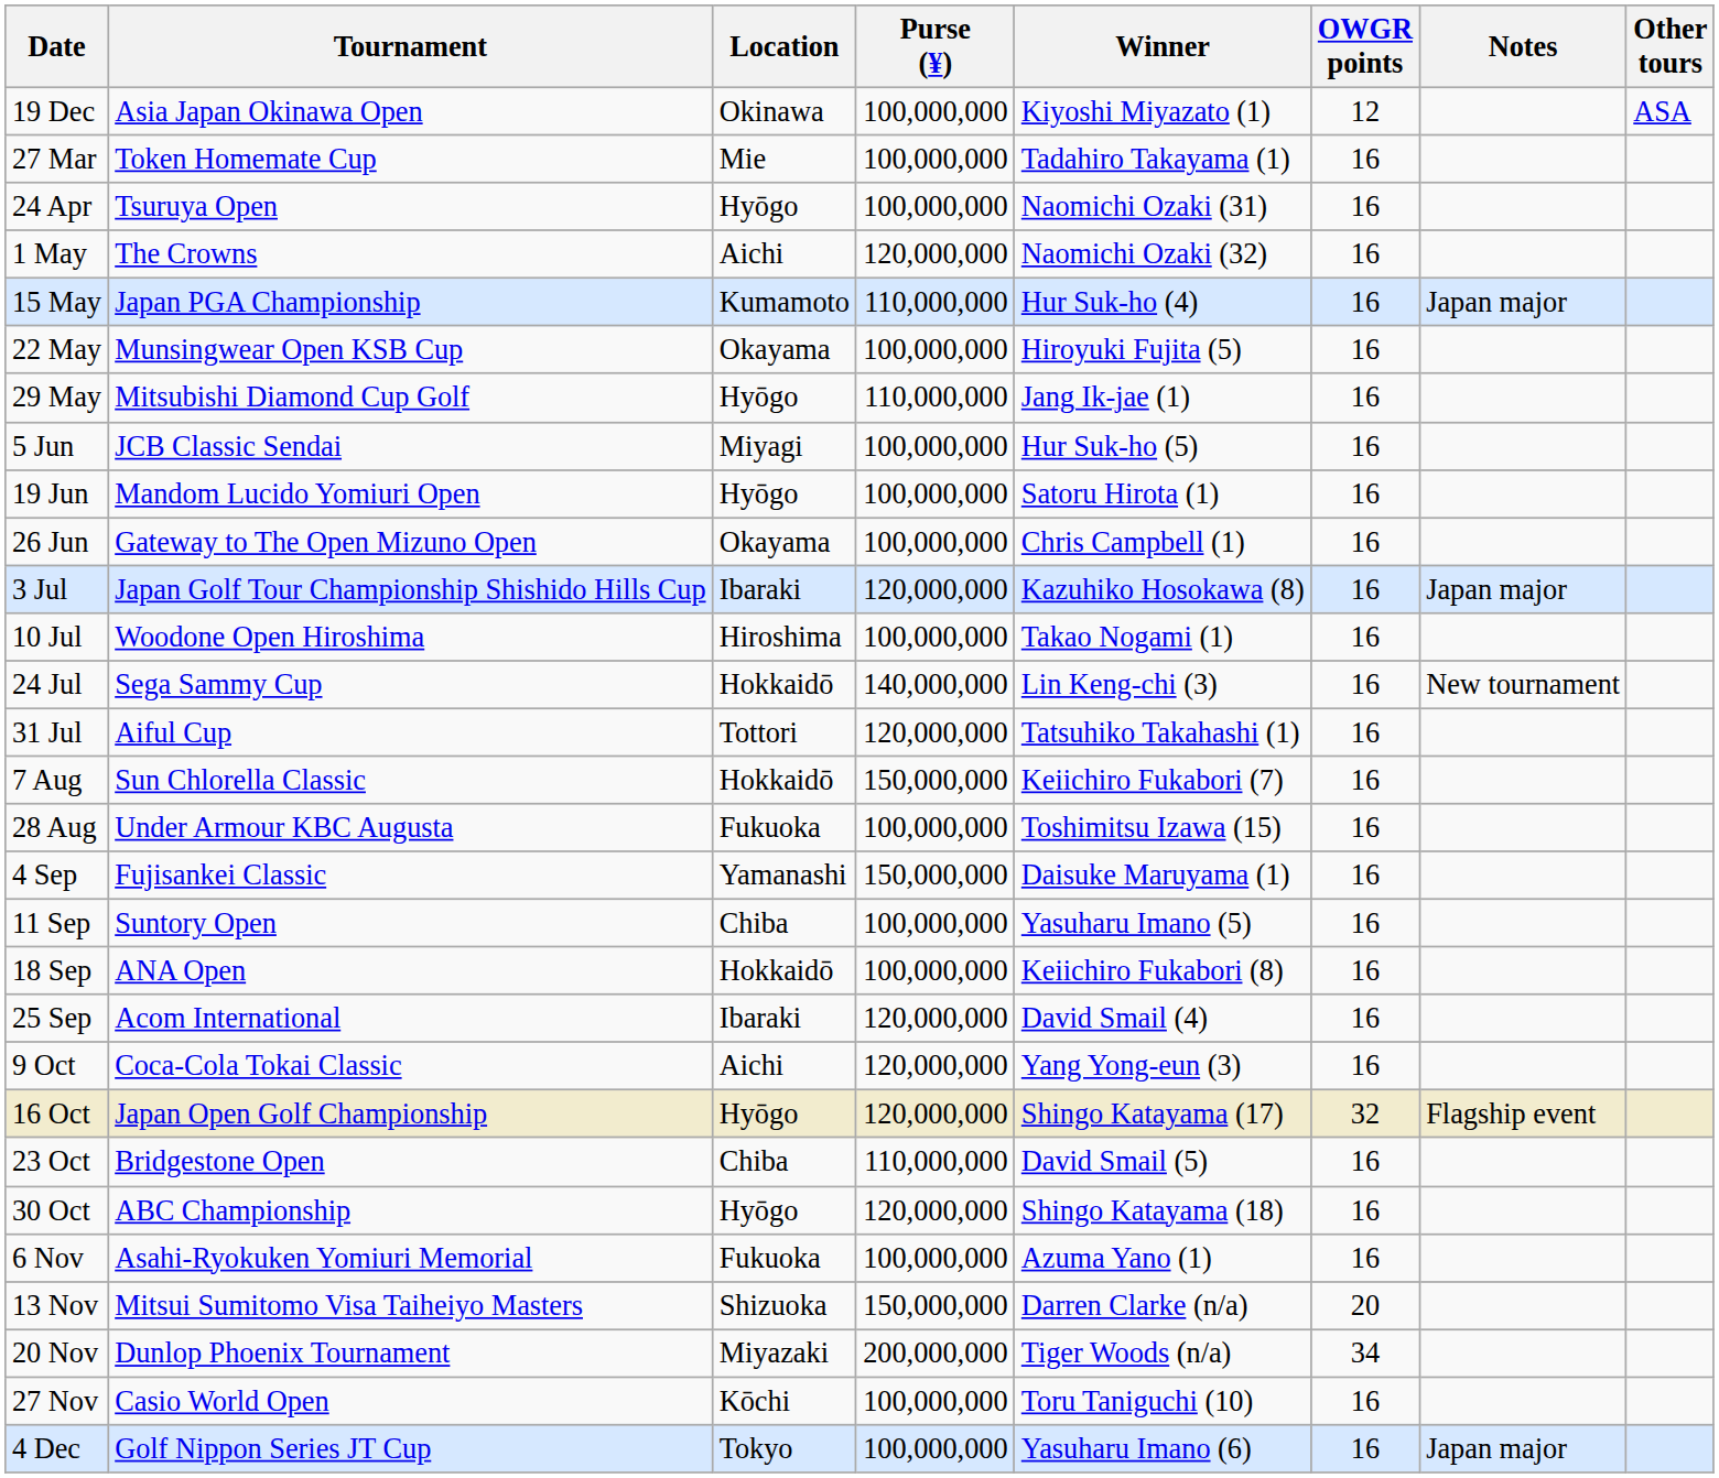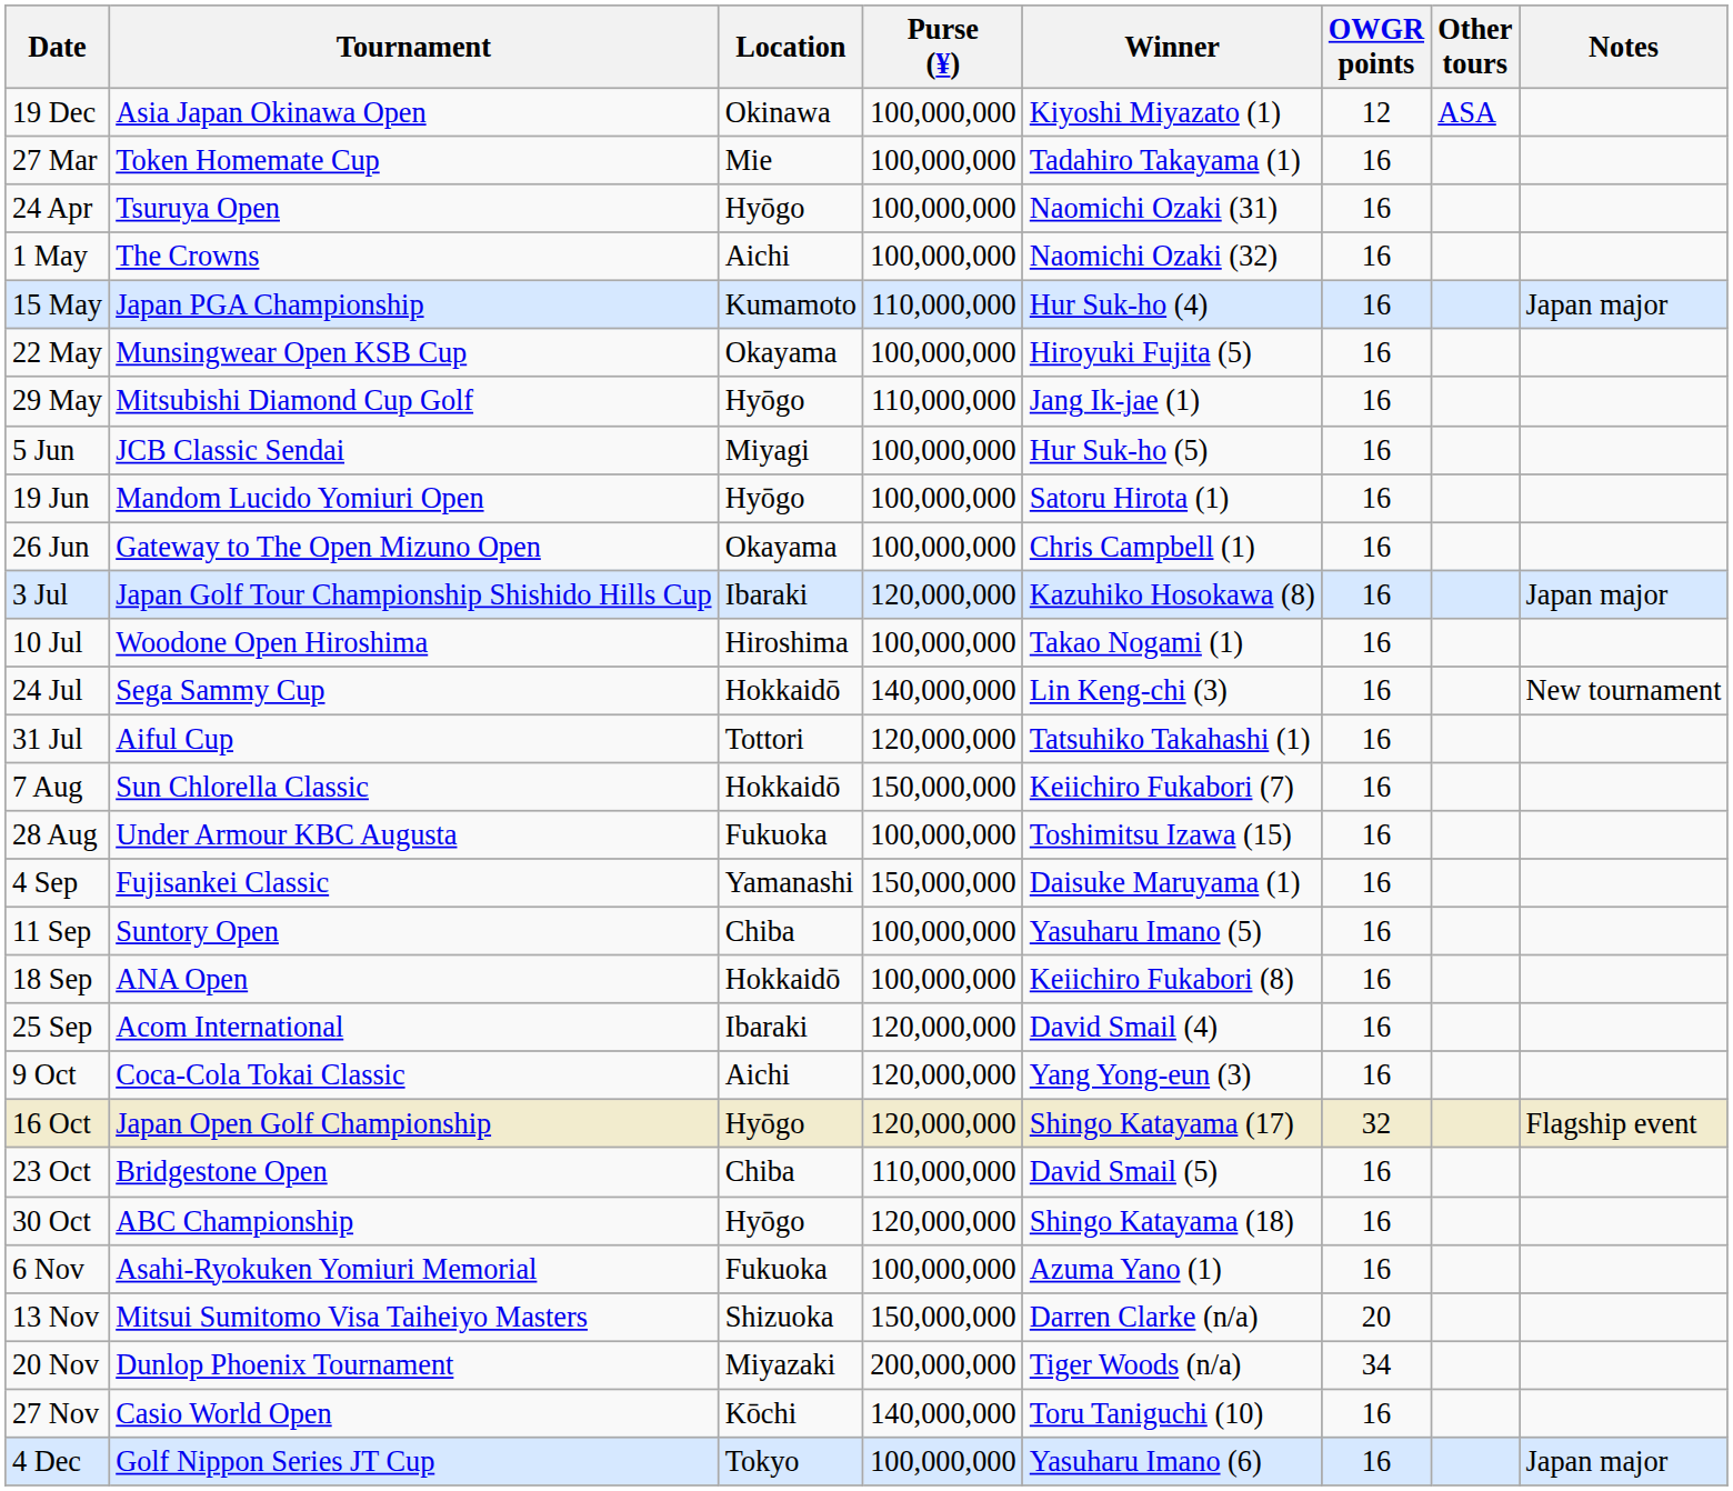 <table class="wikitable" style="font-size:95%">
 <tr>
 <th>Date</th>
 <th>Tournament</th>
 <th>Location</th>
 <th>Purse<br>(<a href='#'>¥</a>)</th>
 <th>Winner</th>
 <th><a href='#'>OWGR</a><br>points</th>
+<th>Other<br>tours</th>
 <th>Notes</th>
-<th>Other<br>tours</th>
 </tr>
 <tr>
 <td>19 Dec</td>
 <td><a href='#'>Asia Japan Okinawa Open</a></td>
 <td>Okinawa</td>
 <td align=right>100,000,000</td>
 <td> <a href='#'>Kiyoshi Miyazato</a> (1)</td>
 <td align=center>12</td>
+<td><a href='#'>ASA</a></td>
 <td></td>
-<td><a href='#'>ASA</a></td>
 </tr>
 <tr>
 <td>27 Mar</td>
 <td><a href='#'>Token Homemate Cup</a></td>
 <td>Mie</td>
 <td align=right>100,000,000</td>
 <td> <a href='#'>Tadahiro Takayama</a> (1)</td>
 <td align=center>16</td>
 <td></td>
 <td></td>
 </tr>
 <tr>
 <td>24 Apr</td>
 <td><a href='#'>Tsuruya Open</a></td>
 <td>Hyōgo</td>
 <td align=right>100,000,000</td>
 <td> <a href='#'>Naomichi Ozaki</a> (31)</td>
 <td align=center>16</td>
 <td></td>
 <td></td>
 </tr>
 <tr>
 <td>1 May</td>
 <td><a href='#'>The Crowns</a></td>
 <td>Aichi</td>
-<td align=right>120,000,000</td>
+<td align=right>100,000,000</td>
 <td> <a href='#'>Naomichi Ozaki</a> (32)</td>
 <td align=center>16</td>
 <td></td>
 <td></td>
 </tr>
 <tr style="background:#D6E8FF;">
 <td>15 May</td>
 <td><a href='#'>Japan PGA Championship</a></td>
 <td>Kumamoto</td>
 <td align=right>110,000,000</td>
 <td> <a href='#'>Hur Suk-ho</a> (4)</td>
 <td align=center>16</td>
+<td></td>
 <td>Japan major</td>
-<td></td>
 </tr>
 <tr>
 <td>22 May</td>
 <td><a href='#'>Munsingwear Open KSB Cup</a></td>
 <td>Okayama</td>
 <td align=right>100,000,000</td>
 <td> <a href='#'>Hiroyuki Fujita</a> (5)</td>
 <td align=center>16</td>
 <td></td>
 <td></td>
 </tr>
 <tr>
 <td>29 May</td>
 <td><a href='#'>Mitsubishi Diamond Cup Golf</a></td>
 <td>Hyōgo</td>
 <td align=right>110,000,000</td>
 <td> <a href='#'>Jang Ik-jae</a> (1)</td>
 <td align=center>16</td>
 <td></td>
 <td></td>
 </tr>
 <tr>
 <td>5 Jun</td>
 <td><a href='#'>JCB Classic Sendai</a></td>
 <td>Miyagi</td>
 <td align=right>100,000,000</td>
 <td> <a href='#'>Hur Suk-ho</a> (5)</td>
 <td align=center>16</td>
 <td></td>
 <td></td>
 </tr>
 <tr>
 <td>19 Jun</td>
 <td><a href='#'>Mandom Lucido Yomiuri Open</a></td>
 <td>Hyōgo</td>
 <td align=right>100,000,000</td>
 <td> <a href='#'>Satoru Hirota</a> (1)</td>
 <td align=center>16</td>
 <td></td>
 <td></td>
 </tr>
 <tr>
 <td>26 Jun</td>
 <td><a href='#'>Gateway to The Open Mizuno Open</a></td>
 <td>Okayama</td>
 <td align=right>100,000,000</td>
 <td> <a href='#'>Chris Campbell</a> (1)</td>
 <td align=center>16</td>
 <td></td>
 <td></td>
 </tr>
 <tr style="background:#D6E8FF;">
 <td>3 Jul</td>
 <td><a href='#'>Japan Golf Tour Championship Shishido Hills Cup</a></td>
 <td>Ibaraki</td>
 <td align=right>120,000,000</td>
 <td> <a href='#'>Kazuhiko Hosokawa</a> (8)</td>
 <td align=center>16</td>
+<td></td>
 <td>Japan major</td>
-<td></td>
 </tr>
 <tr>
 <td>10 Jul</td>
 <td><a href='#'>Woodone Open Hiroshima</a></td>
 <td>Hiroshima</td>
 <td align=right>100,000,000</td>
 <td> <a href='#'>Takao Nogami</a> (1)</td>
 <td align=center>16</td>
 <td></td>
 <td></td>
 </tr>
 <tr>
 <td>24 Jul</td>
 <td><a href='#'>Sega Sammy Cup</a></td>
 <td>Hokkaidō</td>
 <td align=right>140,000,000</td>
 <td> <a href='#'>Lin Keng-chi</a> (3)</td>
 <td align=center>16</td>
+<td></td>
 <td>New tournament</td>
-<td></td>
 </tr>
 <tr>
 <td>31 Jul</td>
 <td><a href='#'>Aiful Cup</a></td>
 <td>Tottori</td>
 <td align=right>120,000,000</td>
 <td> <a href='#'>Tatsuhiko Takahashi</a> (1)</td>
 <td align=center>16</td>
 <td></td>
 <td></td>
 </tr>
 <tr>
 <td>7 Aug</td>
 <td><a href='#'>Sun Chlorella Classic</a></td>
 <td>Hokkaidō</td>
 <td align=right>150,000,000</td>
 <td> <a href='#'>Keiichiro Fukabori</a> (7)</td>
 <td align=center>16</td>
 <td></td>
 <td></td>
 </tr>
 <tr>
 <td>28 Aug</td>
 <td><a href='#'>Under Armour KBC Augusta</a></td>
 <td>Fukuoka</td>
 <td align=right>100,000,000</td>
 <td> <a href='#'>Toshimitsu Izawa</a> (15)</td>
 <td align=center>16</td>
 <td></td>
 <td></td>
 </tr>
 <tr>
 <td>4 Sep</td>
 <td><a href='#'>Fujisankei Classic</a></td>
 <td>Yamanashi</td>
 <td align=right>150,000,000</td>
 <td> <a href='#'>Daisuke Maruyama</a> (1)</td>
 <td align=center>16</td>
 <td></td>
 <td></td>
 </tr>
 <tr>
 <td>11 Sep</td>
 <td><a href='#'>Suntory Open</a></td>
 <td>Chiba</td>
 <td align=right>100,000,000</td>
 <td> <a href='#'>Yasuharu Imano</a> (5)</td>
 <td align=center>16</td>
 <td></td>
 <td></td>
 </tr>
 <tr>
 <td>18 Sep</td>
 <td><a href='#'>ANA Open</a></td>
 <td>Hokkaidō</td>
 <td align=right>100,000,000</td>
 <td> <a href='#'>Keiichiro Fukabori</a> (8)</td>
 <td align=center>16</td>
 <td></td>
 <td></td>
 </tr>
 <tr>
 <td>25 Sep</td>
 <td><a href='#'>Acom International</a></td>
 <td>Ibaraki</td>
 <td align=right>120,000,000</td>
 <td> <a href='#'>David Smail</a> (4)</td>
 <td align=center>16</td>
 <td></td>
 <td></td>
 </tr>
 <tr>
 <td>9 Oct</td>
 <td><a href='#'>Coca-Cola Tokai Classic</a></td>
 <td>Aichi</td>
 <td align=right>120,000,000</td>
 <td> <a href='#'>Yang Yong-eun</a> (3)</td>
 <td align=center>16</td>
 <td></td>
 <td></td>
 </tr>
 <tr style="background:#f2ecce;">
 <td>16 Oct</td>
 <td><a href='#'>Japan Open Golf Championship</a></td>
 <td>Hyōgo</td>
 <td align=right>120,000,000</td>
 <td> <a href='#'>Shingo Katayama</a> (17)</td>
 <td align=center>32</td>
+<td></td>
 <td>Flagship event</td>
-<td></td>
 </tr>
 <tr>
 <td>23 Oct</td>
 <td><a href='#'>Bridgestone Open</a></td>
 <td>Chiba</td>
 <td align=right>110,000,000</td>
 <td> <a href='#'>David Smail</a> (5)</td>
 <td align=center>16</td>
 <td></td>
 <td></td>
 </tr>
 <tr>
 <td>30 Oct</td>
 <td><a href='#'>ABC Championship</a></td>
 <td>Hyōgo</td>
 <td align=right>120,000,000</td>
 <td> <a href='#'>Shingo Katayama</a> (18)</td>
 <td align=center>16</td>
 <td></td>
 <td></td>
 </tr>
 <tr>
 <td>6 Nov</td>
 <td><a href='#'>Asahi-Ryokuken Yomiuri Memorial</a></td>
 <td>Fukuoka</td>
 <td align=right>100,000,000</td>
 <td> <a href='#'>Azuma Yano</a> (1)</td>
 <td align=center>16</td>
 <td></td>
 <td></td>
 </tr>
 <tr>
 <td>13 Nov</td>
 <td><a href='#'>Mitsui Sumitomo Visa Taiheiyo Masters</a></td>
 <td>Shizuoka</td>
 <td align=right>150,000,000</td>
 <td> <a href='#'>Darren Clarke</a> (n/a)</td>
 <td align=center>20</td>
 <td></td>
 <td></td>
 </tr>
 <tr>
 <td>20 Nov</td>
 <td><a href='#'>Dunlop Phoenix Tournament</a></td>
 <td>Miyazaki</td>
 <td align=right>200,000,000</td>
 <td> <a href='#'>Tiger Woods</a> (n/a)</td>
 <td align=center>34</td>
 <td></td>
 <td></td>
 </tr>
 <tr>
 <td>27 Nov</td>
 <td><a href='#'>Casio World Open</a></td>
 <td>Kōchi</td>
-<td align=right>100,000,000</td>
+<td align=right>140,000,000</td>
 <td> <a href='#'>Toru Taniguchi</a> (10)</td>
 <td align=center>16</td>
 <td></td>
 <td></td>
 </tr>
 <tr style="background:#D6E8FF;">
 <td>4 Dec</td>
 <td><a href='#'>Golf Nippon Series JT Cup</a></td>
 <td>Tokyo</td>
 <td align=right>100,000,000</td>
 <td> <a href='#'>Yasuharu Imano</a> (6)</td>
 <td align=center>16</td>
+<td></td>
 <td>Japan major</td>
-<td></td>
 </tr>
 </table>
